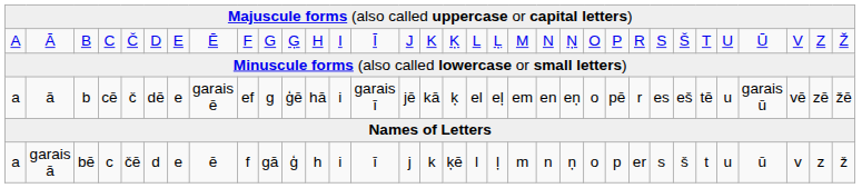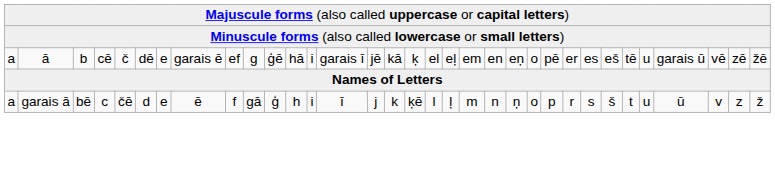 <table class=wikitable style=text-align:center>
 <tr>
 <td bgcolor="#EFEFEF" colspan="33"><strong><a href='#'>Majuscule forms</a></strong> (also called <strong>uppercase</strong> or <strong>capital letters</strong>)</td>
-</tr>
-<tr>
-<td width=15><a href='#'>A</a></td>
-<td width="15"><a href='#'>Ā</a></td>
-<td width="15"><a href='#'>B</a></td>
-<td width="15"><a href='#'>C</a></td>
-<td width="15"><a href='#'>Č</a></td>
-<td width="15"><a href='#'>D</a></td>
-<td width="15"><a href='#'>E</a></td>
-<td width="15"><a href='#'>Ē</a></td>
-<td width=15><a href='#'>F</a></td>
-<td width="15"><a href='#'>G</a></td>
-<td width="15"><a href='#'>Ģ</a></td>
-<td width="15"><a href='#'>H</a></td>
-<td width="15"><a href='#'>I</a></td>
-<td width="15"><a href='#'>Ī</a></td>
-<td width="15"><a href='#'>J</a></td>
-<td width="15"><a href='#'>K</a></td>
-<td width=15><a href='#'>Ķ</a></td>
-<td width="15"><a href='#'>L</a></td>
-<td width="15"><a href='#'>Ļ</a></td>
-<td width="15"><a href='#'>M</a></td>
-<td width="15"><a href='#'>N</a></td>
-<td width="15"><a href='#'>Ņ</a></td>
-<td width="15"><a href='#'>O</a></td>
-<td width="15"><a href='#'>P</a></td>
-<td width=15><a href='#'>R</a></td>
-<td width="15"><a href='#'>S</a></td>
-<td width="15"><a href='#'>Š</a></td>
-<td width="15"><a href='#'>T</a></td>
-<td width="15"><a href='#'>U</a></td>
-<td width="15"><a href='#'>Ū</a></td>
-<td width="15"><a href='#'>V</a></td>
-<td width="15"><a href='#'>Z</a></td>
-<td width="15"><a href='#'>Ž</a></td>
 </tr>
 <tr>
 <td bgcolor="#EFEFEF" colspan="33"><strong><a href='#'>Minuscule forms</a></strong> (also called <strong>lowercase</strong> or <strong>small letters</strong>)</td>
 </tr>
 <tr>
 <td>a</td>
 <td>ā</td>
 <td>b</td>
 <td>cē</td>
 <td>č</td>
 <td>dē</td>
 <td>e</td>
 <td>garais ē</td>
 <td>ef</td>
 <td>g</td>
 <td>ģē</td>
 <td>hā</td>
 <td>i</td>
 <td>garais ī</td>
 <td>jē</td>
 <td>kā</td>
 <td>ķ</td>
 <td>el</td>
 <td>eļ</td>
 <td>em</td>
 <td>en</td>
 <td>eņ</td>
 <td>o</td>
 <td>pē</td>
-<td>r</td>
+<td>er</td>
 <td>es</td>
 <td>eš</td>
 <td>tē</td>
 <td>u</td>
 <td>garais ū</td>
 <td>vē</td>
 <td>zē</td>
 <td>žē</td>
 </tr>
 <tr>
 <td bgcolor="#EFEFEF" colspan="33"><strong>Names of Letters</strong></td>
 </tr>
 <tr>
 <td>a</td>
 <td>garais ā</td>
 <td>bē</td>
 <td>c</td>
 <td>čē</td>
 <td>d</td>
 <td>e</td>
 <td>ē</td>
 <td>f</td>
 <td>gā</td>
 <td>ģ</td>
 <td>h</td>
 <td>i</td>
 <td>ī</td>
 <td>j</td>
 <td>k</td>
 <td>ķē</td>
 <td>l</td>
 <td>ļ</td>
 <td>m</td>
 <td>n</td>
 <td>ņ</td>
 <td>o</td>
 <td>p</td>
-<td>er</td>
+<td>r</td>
 <td>s</td>
 <td>š</td>
 <td>t</td>
 <td>u</td>
 <td>ū</td>
 <td>v</td>
 <td>z</td>
 <td>ž</td>
 </tr>
 </table>
